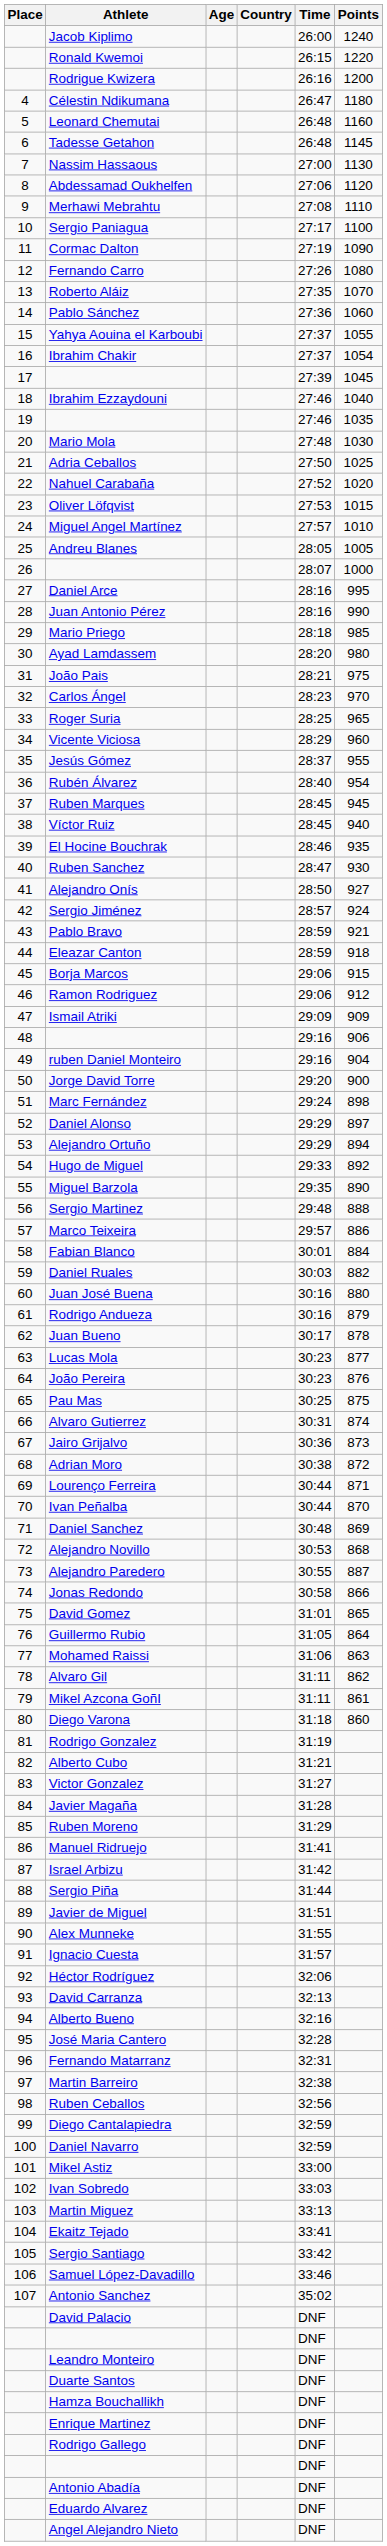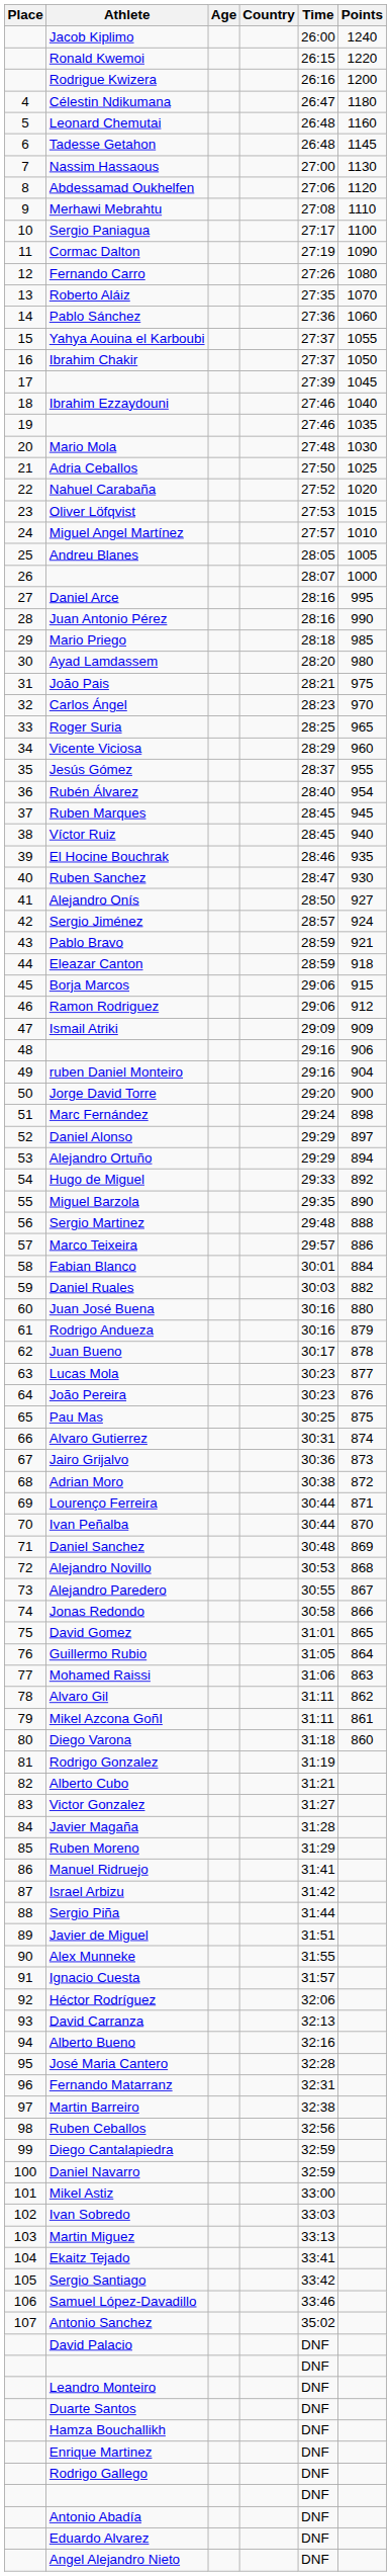 <table class="wikitable mw-datatable sortable">
 <tr>
 <th>Place</th>
 <th>Athlete</th>
 <th>Age</th>
 <th>Country</th>
 <th>Time</th>
 <th>Points</th>
 </tr>
 <tr>
 <td align=center></td>
 <td><a href='#'>Jacob Kiplimo</a></td>
 <td></td>
 <td></td>
 <td>26:00</td>
 <td align=center>1240</td>
 </tr>
 <tr>
 <td align=center></td>
 <td><a href='#'>Ronald Kwemoi</a></td>
 <td></td>
 <td></td>
 <td>26:15</td>
 <td align=center>1220</td>
 </tr>
 <tr>
 <td align=center></td>
 <td><a href='#'>Rodrigue Kwizera</a></td>
 <td></td>
 <td></td>
 <td>26:16</td>
 <td align=center>1200</td>
 </tr>
 <tr>
 <td align=center>4</td>
 <td><a href='#'>Célestin Ndikumana</a></td>
 <td></td>
 <td></td>
 <td>26:47</td>
 <td align=center>1180</td>
 </tr>
 <tr>
 <td align=center>5</td>
 <td><a href='#'>Leonard Chemutai</a></td>
 <td></td>
 <td></td>
 <td>26:48</td>
 <td align=center>1160</td>
 </tr>
 <tr>
 <td align=center>6</td>
 <td><a href='#'>Tadesse Getahon</a></td>
 <td></td>
 <td></td>
 <td>26:48</td>
 <td align=center>1145</td>
 </tr>
 <tr>
 <td align=center>7</td>
 <td><a href='#'>Nassim Hassaous</a></td>
 <td></td>
 <td></td>
 <td>27:00</td>
 <td align=center>1130</td>
 </tr>
 <tr>
 <td align=center>8</td>
 <td><a href='#'>Abdessamad Oukhelfen</a></td>
 <td></td>
 <td></td>
 <td>27:06</td>
 <td align=center>1120</td>
 </tr>
 <tr>
 <td align=center>9</td>
 <td><a href='#'>Merhawi Mebrahtu</a></td>
 <td></td>
 <td></td>
 <td>27:08</td>
 <td align=center>1110</td>
 </tr>
 <tr>
 <td align=center>10</td>
 <td><a href='#'>Sergio Paniagua</a></td>
 <td></td>
 <td></td>
 <td>27:17</td>
 <td align=center>1100</td>
 </tr>
 <tr>
 <td align=center>11</td>
 <td><a href='#'>Cormac Dalton</a></td>
 <td></td>
 <td></td>
 <td>27:19</td>
 <td align=center>1090</td>
 </tr>
 <tr>
 <td align=center>12</td>
 <td><a href='#'>Fernando Carro</a></td>
 <td></td>
 <td></td>
 <td>27:26</td>
 <td align=center>1080</td>
 </tr>
 <tr>
 <td align=center>13</td>
 <td><a href='#'>Roberto Aláiz</a></td>
 <td></td>
 <td></td>
 <td>27:35</td>
 <td align=center>1070</td>
 </tr>
 <tr>
 <td align=center>14</td>
 <td><a href='#'>Pablo Sánchez</a></td>
 <td></td>
 <td></td>
 <td>27:36</td>
 <td align=center>1060</td>
 </tr>
 <tr>
 <td align=center>15</td>
 <td><a href='#'>Yahya Aouina el Karboubi</a></td>
 <td></td>
 <td></td>
 <td>27:37</td>
 <td align=center>1055</td>
 </tr>
 <tr>
 <td align=center>16</td>
 <td><a href='#'>Ibrahim Chakir</a></td>
 <td></td>
 <td></td>
 <td>27:37</td>
-<td align=center>1054</td>
+<td align=center>1050</td>
 </tr>
 <tr>
 <td align=center>17</td>
 <td></td>
 <td></td>
 <td></td>
 <td>27:39</td>
 <td align=center>1045</td>
 </tr>
 <tr>
 <td align=center>18</td>
 <td><a href='#'>Ibrahim Ezzaydouni</a></td>
 <td></td>
 <td></td>
 <td>27:46</td>
 <td align=center>1040</td>
 </tr>
 <tr>
 <td align=center>19</td>
 <td></td>
 <td></td>
 <td></td>
 <td>27:46</td>
 <td align=center>1035</td>
 </tr>
 <tr>
 <td align=center>20</td>
 <td><a href='#'>Mario Mola</a></td>
 <td></td>
 <td></td>
 <td>27:48</td>
 <td align=center>1030</td>
 </tr>
 <tr>
 <td align=center>21</td>
 <td><a href='#'>Adria Ceballos</a></td>
 <td></td>
 <td></td>
 <td>27:50</td>
 <td align=center>1025</td>
 </tr>
 <tr>
 <td align=center>22</td>
 <td><a href='#'>Nahuel Carabaña</a></td>
 <td></td>
 <td></td>
 <td>27:52</td>
 <td align=center>1020</td>
 </tr>
 <tr>
 <td align=center>23</td>
 <td><a href='#'>Oliver Löfqvist</a></td>
 <td></td>
 <td></td>
 <td>27:53</td>
 <td align=center>1015</td>
 </tr>
 <tr>
 <td align=center>24</td>
 <td><a href='#'>Miguel Angel Martínez</a></td>
 <td></td>
 <td></td>
 <td>27:57</td>
 <td align=center>1010</td>
 </tr>
 <tr>
 <td align=center>25</td>
 <td><a href='#'>Andreu Blanes</a></td>
 <td></td>
 <td></td>
 <td>28:05</td>
 <td align=center>1005</td>
 </tr>
 <tr>
 <td align=center>26</td>
 <td></td>
 <td></td>
 <td></td>
 <td>28:07</td>
 <td align=center>1000</td>
 </tr>
 <tr>
 <td align=center>27</td>
 <td><a href='#'>Daniel Arce</a></td>
 <td></td>
 <td></td>
 <td>28:16</td>
 <td align=center>995</td>
 </tr>
 <tr>
 <td align=center>28</td>
 <td><a href='#'>Juan Antonio Pérez</a></td>
 <td></td>
 <td></td>
 <td>28:16</td>
 <td align=center>990</td>
 </tr>
 <tr>
 <td align=center>29</td>
 <td><a href='#'>Mario Priego</a></td>
 <td></td>
 <td></td>
 <td>28:18</td>
 <td align=center>985</td>
 </tr>
 <tr>
 <td align=center>30</td>
 <td><a href='#'>Ayad Lamdassem</a></td>
 <td></td>
 <td></td>
 <td>28:20</td>
 <td align=center>980</td>
 </tr>
 <tr>
 <td align=center>31</td>
 <td><a href='#'>João Pais</a></td>
 <td></td>
 <td></td>
 <td>28:21</td>
 <td align=center>975</td>
 </tr>
 <tr>
 <td align=center>32</td>
 <td><a href='#'>Carlos Ángel</a></td>
 <td></td>
 <td></td>
 <td>28:23</td>
 <td align=center>970</td>
 </tr>
 <tr>
 <td align=center>33</td>
 <td><a href='#'>Roger Suria</a></td>
 <td></td>
 <td></td>
 <td>28:25</td>
 <td align=center>965</td>
 </tr>
 <tr>
 <td align=center>34</td>
 <td><a href='#'>Vicente Viciosa</a></td>
 <td></td>
 <td></td>
 <td>28:29</td>
 <td align=center>960</td>
 </tr>
 <tr>
 <td align=center>35</td>
 <td><a href='#'>Jesús Gómez</a></td>
 <td></td>
 <td></td>
 <td>28:37</td>
 <td align=center>955</td>
 </tr>
 <tr>
 <td align=center>36</td>
 <td><a href='#'>Rubén Álvarez</a></td>
 <td></td>
 <td></td>
 <td>28:40</td>
 <td align=center>954</td>
 </tr>
 <tr>
 <td align=center>37</td>
 <td><a href='#'>Ruben Marques</a></td>
 <td></td>
 <td></td>
 <td>28:45</td>
 <td align=center>945</td>
 </tr>
 <tr>
 <td align=center>38</td>
 <td><a href='#'>Víctor Ruiz</a></td>
 <td></td>
 <td></td>
 <td>28:45</td>
 <td align=center>940</td>
 </tr>
 <tr>
 <td align=center>39</td>
 <td><a href='#'>El Hocine Bouchrak</a></td>
 <td></td>
 <td></td>
 <td>28:46</td>
 <td align=center>935</td>
 </tr>
 <tr>
 <td align=center>40</td>
 <td><a href='#'>Ruben Sanchez</a></td>
 <td></td>
 <td></td>
 <td>28:47</td>
 <td align=center>930</td>
 </tr>
 <tr>
 <td align=center>41</td>
 <td><a href='#'>Alejandro Onís</a></td>
 <td></td>
 <td></td>
 <td>28:50</td>
 <td align=center>927</td>
 </tr>
 <tr>
 <td align=center>42</td>
 <td><a href='#'>Sergio Jiménez</a></td>
 <td></td>
 <td></td>
 <td>28:57</td>
 <td align=center>924</td>
 </tr>
 <tr>
 <td align=center>43</td>
 <td><a href='#'>Pablo Bravo</a></td>
 <td></td>
 <td></td>
 <td>28:59</td>
 <td align=center>921</td>
 </tr>
 <tr>
 <td align=center>44</td>
 <td><a href='#'>Eleazar Canton</a></td>
 <td></td>
 <td></td>
 <td>28:59</td>
 <td align=center>918</td>
 </tr>
 <tr>
 <td align=center>45</td>
 <td><a href='#'>Borja Marcos</a></td>
 <td></td>
 <td></td>
 <td>29:06</td>
 <td align=center>915</td>
 </tr>
 <tr>
 <td align=center>46</td>
 <td><a href='#'>Ramon Rodriguez</a></td>
 <td></td>
 <td></td>
 <td>29:06</td>
 <td align=center>912</td>
 </tr>
 <tr>
 <td align=center>47</td>
 <td><a href='#'>Ismail Atriki</a></td>
 <td></td>
 <td></td>
 <td>29:09</td>
 <td align=center>909</td>
 </tr>
 <tr>
 <td align=center>48</td>
 <td></td>
 <td></td>
 <td></td>
 <td>29:16</td>
 <td align=center>906</td>
 </tr>
 <tr>
 <td align=center>49</td>
 <td><a href='#'>ruben Daniel Monteiro</a></td>
 <td></td>
 <td></td>
 <td>29:16</td>
 <td align=center>904</td>
 </tr>
 <tr>
 <td align=center>50</td>
 <td><a href='#'>Jorge David Torre</a></td>
 <td></td>
 <td></td>
 <td>29:20</td>
 <td align=center>900</td>
 </tr>
 <tr>
 <td align=center>51</td>
 <td><a href='#'>Marc Fernández</a></td>
 <td></td>
 <td></td>
 <td>29:24</td>
 <td align=center>898</td>
 </tr>
 <tr>
 <td align=center>52</td>
 <td><a href='#'>Daniel Alonso</a></td>
 <td></td>
 <td></td>
 <td>29:29</td>
 <td align=center>897</td>
 </tr>
 <tr>
 <td align=center>53</td>
 <td><a href='#'>Alejandro Ortuño</a></td>
 <td></td>
 <td></td>
 <td>29:29</td>
 <td align=center>894</td>
 </tr>
 <tr>
 <td align=center>54</td>
 <td><a href='#'>Hugo de Miguel</a></td>
 <td></td>
 <td></td>
 <td>29:33</td>
 <td align=center>892</td>
 </tr>
 <tr>
 <td align=center>55</td>
 <td><a href='#'>Miguel Barzola</a></td>
 <td></td>
 <td></td>
 <td>29:35</td>
 <td align=center>890</td>
 </tr>
 <tr>
 <td align=center>56</td>
 <td><a href='#'>Sergio Martinez</a></td>
 <td></td>
 <td></td>
 <td>29:48</td>
 <td align=center>888</td>
 </tr>
 <tr>
 <td align=center>57</td>
 <td><a href='#'>Marco Teixeira</a></td>
 <td></td>
 <td></td>
 <td>29:57</td>
 <td align=center>886</td>
 </tr>
 <tr>
 <td align=center>58</td>
 <td><a href='#'>Fabian Blanco</a></td>
 <td></td>
 <td></td>
 <td>30:01</td>
 <td align=center>884</td>
 </tr>
 <tr>
 <td align=center>59</td>
 <td><a href='#'>Daniel Ruales</a></td>
 <td></td>
 <td></td>
 <td>30:03</td>
 <td align=center>882</td>
 </tr>
 <tr>
 <td align=center>60</td>
 <td><a href='#'>Juan José Buena</a></td>
 <td></td>
 <td></td>
 <td>30:16</td>
 <td align=center>880</td>
 </tr>
 <tr>
 <td align=center>61</td>
 <td><a href='#'>Rodrigo Andueza</a></td>
 <td></td>
 <td></td>
 <td>30:16</td>
 <td align=center>879</td>
 </tr>
 <tr>
 <td align=center>62</td>
 <td><a href='#'>Juan Bueno</a></td>
 <td></td>
 <td></td>
 <td>30:17</td>
 <td align=center>878</td>
 </tr>
 <tr>
 <td align=center>63</td>
 <td><a href='#'>Lucas Mola</a></td>
 <td></td>
 <td></td>
 <td>30:23</td>
 <td align=center>877</td>
 </tr>
 <tr>
 <td align=center>64</td>
 <td><a href='#'>João Pereira</a></td>
 <td></td>
 <td></td>
 <td>30:23</td>
 <td align=center>876</td>
 </tr>
 <tr>
 <td align=center>65</td>
 <td><a href='#'>Pau Mas</a></td>
 <td></td>
 <td></td>
 <td>30:25</td>
 <td align=center>875</td>
 </tr>
 <tr>
 <td align=center>66</td>
 <td><a href='#'>Alvaro Gutierrez</a></td>
 <td></td>
 <td></td>
 <td>30:31</td>
 <td align=center>874</td>
 </tr>
 <tr>
 <td align=center>67</td>
 <td><a href='#'>Jairo Grijalvo</a></td>
 <td></td>
 <td></td>
 <td>30:36</td>
 <td align=center>873</td>
 </tr>
 <tr>
 <td align=center>68</td>
 <td><a href='#'>Adrian Moro</a></td>
 <td></td>
 <td></td>
 <td>30:38</td>
 <td align=center>872</td>
 </tr>
 <tr>
 <td align=center>69</td>
 <td><a href='#'>Lourenço Ferreira</a></td>
 <td></td>
 <td></td>
 <td>30:44</td>
 <td align=center>871</td>
 </tr>
 <tr>
 <td align=center>70</td>
 <td><a href='#'>Ivan Peñalba</a></td>
 <td></td>
 <td></td>
 <td>30:44</td>
 <td align=center>870</td>
 </tr>
 <tr>
 <td align=center>71</td>
 <td><a href='#'>Daniel Sanchez</a></td>
 <td></td>
 <td></td>
 <td>30:48</td>
 <td align=center>869</td>
 </tr>
 <tr>
 <td align=center>72</td>
 <td><a href='#'>Alejandro Novillo</a></td>
 <td></td>
 <td></td>
 <td>30:53</td>
 <td align=center>868</td>
 </tr>
 <tr>
 <td align=center>73</td>
 <td><a href='#'>Alejandro Paredero</a></td>
 <td></td>
 <td></td>
 <td>30:55</td>
-<td align=center>887</td>
+<td align=center>867</td>
 </tr>
 <tr>
 <td align=center>74</td>
 <td><a href='#'>Jonas Redondo</a></td>
 <td></td>
 <td></td>
 <td>30:58</td>
 <td align=center>866</td>
 </tr>
 <tr>
 <td align=center>75</td>
 <td><a href='#'>David Gomez</a></td>
 <td></td>
 <td></td>
 <td>31:01</td>
 <td align=center>865</td>
 </tr>
 <tr>
 <td align=center>76</td>
 <td><a href='#'>Guillermo Rubio</a></td>
 <td></td>
 <td></td>
 <td>31:05</td>
 <td align=center>864</td>
 </tr>
 <tr>
 <td align=center>77</td>
 <td><a href='#'>Mohamed Raissi</a></td>
 <td></td>
 <td></td>
 <td>31:06</td>
 <td align=center>863</td>
 </tr>
 <tr>
 <td align=center>78</td>
 <td><a href='#'>Alvaro Gil</a></td>
 <td></td>
 <td></td>
 <td>31:11</td>
 <td align=center>862</td>
 </tr>
 <tr>
 <td align=center>79</td>
 <td><a href='#'>Mikel Azcona GoñI</a></td>
 <td></td>
 <td></td>
 <td>31:11</td>
 <td align=center>861</td>
 </tr>
 <tr>
 <td align=center>80</td>
 <td><a href='#'>Diego Varona</a></td>
 <td></td>
 <td></td>
 <td>31:18</td>
 <td align=center>860</td>
 </tr>
 <tr>
 <td align=center>81</td>
 <td><a href='#'>Rodrigo Gonzalez</a></td>
 <td></td>
 <td></td>
 <td>31:19</td>
 <td align=center></td>
 </tr>
 <tr>
 <td align=center>82</td>
 <td><a href='#'>Alberto Cubo</a></td>
 <td></td>
 <td></td>
 <td>31:21</td>
 <td align=center></td>
 </tr>
 <tr>
 <td align=center>83</td>
 <td><a href='#'>Victor Gonzalez</a></td>
 <td></td>
 <td></td>
 <td>31:27</td>
 <td align=center></td>
 </tr>
 <tr>
 <td align=center>84</td>
 <td><a href='#'>Javier Magaña</a></td>
 <td></td>
 <td></td>
 <td>31:28</td>
 <td align=center></td>
 </tr>
 <tr>
 <td align=center>85</td>
 <td><a href='#'>Ruben Moreno</a></td>
 <td></td>
 <td></td>
 <td>31:29</td>
 <td align=center></td>
 </tr>
 <tr>
 <td align=center>86</td>
 <td><a href='#'>Manuel Ridruejo</a></td>
 <td></td>
 <td></td>
 <td>31:41</td>
 <td align=center></td>
 </tr>
 <tr>
 <td align=center>87</td>
 <td><a href='#'>Israel Arbizu</a></td>
 <td></td>
 <td></td>
 <td>31:42</td>
 <td align=center></td>
 </tr>
 <tr>
 <td align=center>88</td>
 <td><a href='#'>Sergio Piña</a></td>
 <td></td>
 <td></td>
 <td>31:44</td>
 <td align=center></td>
 </tr>
 <tr>
 <td align=center>89</td>
 <td><a href='#'>Javier de Miguel</a></td>
 <td></td>
 <td></td>
 <td>31:51</td>
 <td align=center></td>
 </tr>
 <tr>
 <td align=center>90</td>
 <td><a href='#'>Alex Munneke</a></td>
 <td></td>
 <td></td>
 <td>31:55</td>
 <td align=center></td>
 </tr>
 <tr>
 <td align=center>91</td>
 <td><a href='#'>Ignacio Cuesta</a></td>
 <td></td>
 <td></td>
 <td>31:57</td>
 <td align=center></td>
 </tr>
 <tr>
 <td align=center>92</td>
 <td><a href='#'>Héctor Rodríguez</a></td>
 <td></td>
 <td></td>
 <td>32:06</td>
 <td align=center></td>
 </tr>
 <tr>
 <td align=center>93</td>
 <td><a href='#'>David Carranza</a></td>
 <td></td>
 <td></td>
 <td>32:13</td>
 <td align=center></td>
 </tr>
 <tr>
 <td align=center>94</td>
 <td><a href='#'>Alberto Bueno</a></td>
 <td></td>
 <td></td>
 <td>32:16</td>
 <td align=center></td>
 </tr>
 <tr>
 <td align=center>95</td>
 <td><a href='#'>José Maria Cantero</a></td>
 <td></td>
 <td></td>
 <td>32:28</td>
 <td align=center></td>
 </tr>
 <tr>
 <td align=center>96</td>
 <td><a href='#'>Fernando Matarranz</a></td>
 <td></td>
 <td></td>
 <td>32:31</td>
 <td align=center></td>
 </tr>
 <tr>
 <td align=center>97</td>
 <td><a href='#'>Martin Barreiro</a></td>
 <td></td>
 <td></td>
 <td>32:38</td>
 <td align=center></td>
 </tr>
 <tr>
 <td align=center>98</td>
 <td><a href='#'>Ruben Ceballos</a></td>
 <td></td>
 <td></td>
 <td>32:56</td>
 <td align=center></td>
 </tr>
 <tr>
 <td align=center>99</td>
 <td><a href='#'>Diego Cantalapiedra</a></td>
 <td></td>
 <td></td>
 <td>32:59</td>
 <td align=center></td>
 </tr>
 <tr>
 <td align=center>100</td>
 <td><a href='#'>Daniel Navarro</a></td>
 <td></td>
 <td></td>
 <td>32:59</td>
 <td align=center></td>
 </tr>
 <tr>
 <td align=center>101</td>
 <td><a href='#'>Mikel Astiz</a></td>
 <td></td>
 <td></td>
 <td>33:00</td>
 <td align=center></td>
 </tr>
 <tr>
 <td align=center>102</td>
 <td><a href='#'>Ivan Sobredo</a></td>
 <td></td>
 <td></td>
 <td>33:03</td>
 <td align=center></td>
 </tr>
 <tr>
 <td align=center>103</td>
 <td><a href='#'>Martin Miguez</a></td>
 <td></td>
 <td></td>
 <td>33:13</td>
 <td align=center></td>
 </tr>
 <tr>
 <td align=center>104</td>
 <td><a href='#'>Ekaitz Tejado</a></td>
 <td></td>
 <td></td>
 <td>33:41</td>
 <td align=center></td>
 </tr>
 <tr>
 <td align=center>105</td>
 <td><a href='#'>Sergio Santiago</a></td>
 <td></td>
 <td></td>
 <td>33:42</td>
 <td align=center></td>
 </tr>
 <tr>
 <td align=center>106</td>
 <td><a href='#'>Samuel López-Davadillo</a></td>
 <td></td>
 <td></td>
 <td>33:46</td>
 <td align=center></td>
 </tr>
 <tr>
 <td align=center>107</td>
 <td><a href='#'>Antonio Sanchez</a></td>
 <td></td>
 <td></td>
 <td>35:02</td>
 <td align=center></td>
 </tr>
 <tr>
 <td align=center></td>
 <td><a href='#'>David Palacio</a></td>
 <td></td>
 <td></td>
 <td>DNF</td>
 <td align=center></td>
 </tr>
 <tr>
 <td align=center></td>
 <td></td>
 <td></td>
 <td></td>
 <td>DNF</td>
 <td align=center></td>
 </tr>
 <tr>
 <td align=center></td>
 <td><a href='#'>Leandro Monteiro</a></td>
 <td></td>
 <td></td>
 <td>DNF</td>
 <td align=center></td>
 </tr>
 <tr>
 <td align=center></td>
 <td><a href='#'>Duarte Santos</a></td>
 <td></td>
 <td></td>
 <td>DNF</td>
 <td align=center></td>
 </tr>
 <tr>
 <td align=center></td>
 <td><a href='#'>Hamza Bouchallikh</a></td>
 <td></td>
 <td></td>
 <td>DNF</td>
 <td align=center></td>
 </tr>
 <tr>
 <td align=center></td>
 <td><a href='#'>Enrique Martinez</a></td>
 <td></td>
 <td></td>
 <td>DNF</td>
 <td align=center></td>
 </tr>
 <tr>
 <td align=center></td>
 <td><a href='#'>Rodrigo Gallego</a></td>
 <td></td>
 <td></td>
 <td>DNF</td>
 <td align=center></td>
 </tr>
 <tr>
 <td align=center></td>
 <td></td>
 <td></td>
 <td></td>
 <td>DNF</td>
 <td align=center></td>
 </tr>
 <tr>
 <td align=center></td>
 <td><a href='#'>Antonio Abadía</a></td>
 <td></td>
 <td></td>
 <td>DNF</td>
 <td align=center></td>
 </tr>
 <tr>
 <td align=center></td>
 <td><a href='#'>Eduardo Alvarez</a></td>
 <td></td>
 <td></td>
 <td>DNF</td>
 <td align=center></td>
 </tr>
 <tr>
 <td align=center></td>
 <td><a href='#'>Angel Alejandro Nieto</a></td>
 <td></td>
 <td></td>
 <td>DNF</td>
 <td align=center></td>
 </tr>
 </table>
